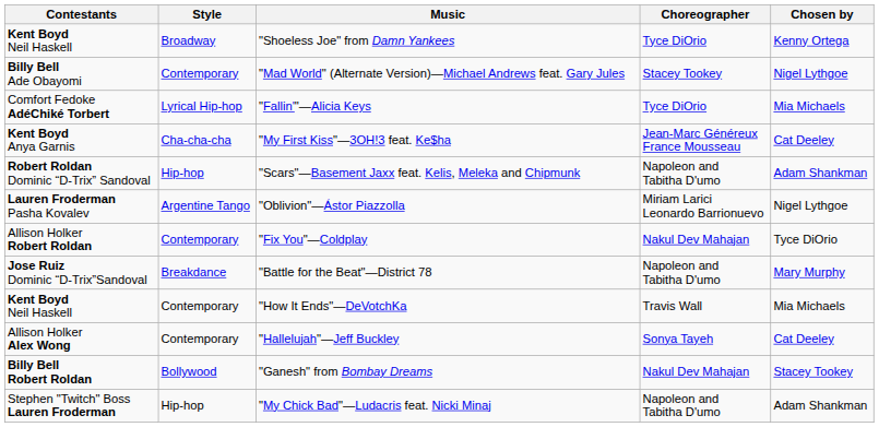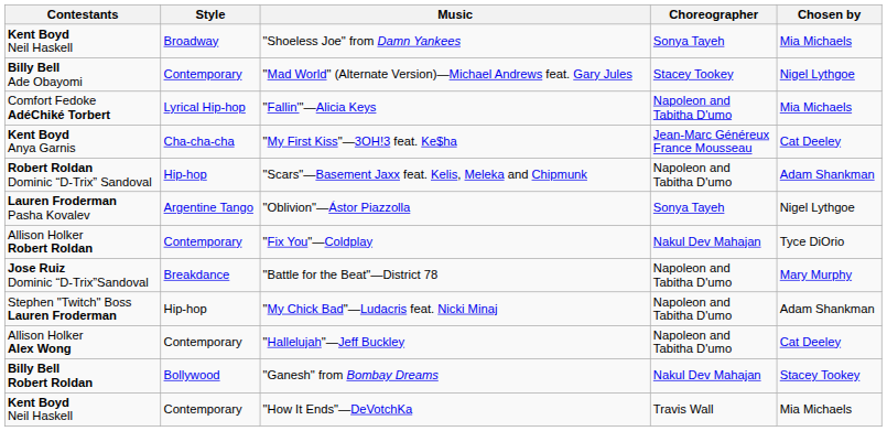 <table class="wikitable" style="width:90%;">
 <tr>
 <th>Contestants</th>
 <th>Style</th>
 <th>Music</th>
 <th>Choreographer</th>
 <th>Chosen by</th>
 </tr>
 <tr>
 <td><strong>Kent Boyd</strong><br> Neil Haskell</td>
 <td><a href='#'>Broadway</a></td>
 <td>"Shoeless Joe" from <em><a href='#'>Damn Yankees</a></em></td>
-<td><a href='#'>Tyce DiOrio</a></td>
-<td><a href='#'>Kenny Ortega</a></td>
+<td><a href='#'>Sonya Tayeh</a></td>
+<td><a href='#'>Mia Michaels</a></td>
 </tr>
 <tr>
 <td><strong>Billy Bell</strong><br>Ade Obayomi</td>
 <td><a href='#'>Contemporary</a></td>
 <td>"<a href='#'>Mad World</a>" (Alternate Version)—<a href='#'>Michael Andrews</a> feat. <a href='#'>Gary Jules</a></td>
 <td><a href='#'>Stacey Tookey</a></td>
 <td><a href='#'>Nigel Lythgoe</a></td>
 </tr>
 <tr>
 <td>Comfort Fedoke<br><strong>AdéChiké Torbert</strong></td>
 <td><a href='#'>Lyrical Hip-hop</a></td>
 <td>"<a href='#'>Fallin'</a>"—<a href='#'>Alicia Keys</a></td>
-<td><a href='#'>Tyce DiOrio</a></td>
+<td><a href='#'>Napoleon and<br>Tabitha D'umo</a></td>
 <td><a href='#'>Mia Michaels</a></td>
 </tr>
 <tr>
 <td><strong>Kent Boyd</strong><br>Anya Garnis</td>
 <td><a href='#'>Cha-cha-cha</a></td>
 <td>"<a href='#'>My First Kiss</a>"—<a href='#'>3OH!3</a> feat. <a href='#'>Ke$ha</a></td>
 <td><a href='#'>Jean-Marc Généreux</a><br><a href='#'>France Mousseau</a></td>
 <td><a href='#'>Cat Deeley</a></td>
 </tr>
 <tr>
 <td><strong>Robert Roldan</strong><br>Dominic “D-Trix” Sandoval</td>
 <td><a href='#'>Hip-hop</a></td>
 <td>"Scars"—<a href='#'>Basement Jaxx</a> feat. <a href='#'>Kelis</a>, <a href='#'>Meleka</a> and <a href='#'>Chipmunk</a></td>
 <td>Napoleon and<br>Tabitha D'umo</td>
 <td><a href='#'>Adam Shankman</a></td>
 </tr>
 <tr>
 <td><strong>Lauren Froderman</strong><br>Pasha Kovalev</td>
 <td><a href='#'>Argentine Tango</a></td>
 <td>"Oblivion"—<a href='#'>Ástor Piazzolla</a></td>
-<td>Miriam Larici<br>Leonardo Barrionuevo</td>
+<td><a href='#'>Sonya Tayeh</a></td>
 <td>Nigel Lythgoe</td>
 </tr>
 <tr>
 <td>Allison Holker<br><strong>Robert Roldan</strong></td>
 <td><a href='#'>Contemporary</a></td>
 <td>"<a href='#'>Fix You</a>"—<a href='#'>Coldplay</a></td>
 <td><a href='#'>Nakul Dev Mahajan</a></td>
 <td>Tyce DiOrio</td>
 </tr>
 <tr>
 <td><strong>Jose Ruiz</strong><br>Dominic “D-Trix”Sandoval</td>
 <td><a href='#'>Breakdance</a></td>
 <td>"Battle for the Beat"—District 78</td>
 <td>Napoleon and<br>Tabitha D'umo</td>
 <td><a href='#'>Mary Murphy</a></td>
 </tr>
 <tr>
-<td><strong>Kent Boyd</strong><br>Neil Haskell</td>
-<td>Contemporary</td>
-<td>"How It Ends"—<a href='#'>DeVotchKa</a></td>
-<td>Travis Wall</td>
-<td>Mia Michaels</td>
+<td>Stephen "Twitch" Boss<br><strong>Lauren Froderman</strong></td>
+<td>Hip-hop</td>
+<td>"<a href='#'>My Chick Bad</a>"—<a href='#'>Ludacris</a> feat. <a href='#'>Nicki Minaj</a></td>
+<td>Napoleon and<br>Tabitha D'umo</td>
+<td>Adam Shankman</td>
 </tr>
 <tr>
 <td>Allison Holker<br><strong>Alex Wong</strong></td>
 <td>Contemporary</td>
 <td>"<a href='#'>Hallelujah</a>"—<a href='#'>Jeff Buckley</a></td>
-<td><a href='#'>Sonya Tayeh</a></td>
+<td>Napoleon and<br>Tabitha D'umo</td>
 <td><a href='#'>Cat Deeley</a></td>
 </tr>
 <tr>
 <td><strong>Billy Bell</strong><br><strong>Robert Roldan</strong></td>
 <td><a href='#'>Bollywood</a></td>
 <td>"Ganesh" from <em><a href='#'>Bombay Dreams</a></em></td>
 <td><a href='#'>Nakul Dev Mahajan</a></td>
 <td><a href='#'>Stacey Tookey</a></td>
 </tr>
 <tr>
-<td>Stephen "Twitch" Boss<br><strong>Lauren Froderman</strong></td>
-<td>Hip-hop</td>
-<td>"<a href='#'>My Chick Bad</a>"—<a href='#'>Ludacris</a> feat. <a href='#'>Nicki Minaj</a></td>
-<td>Napoleon and<br>Tabitha D'umo</td>
-<td>Adam Shankman</td>
+<td><strong>Kent Boyd</strong><br>Neil Haskell</td>
+<td>Contemporary</td>
+<td>"How It Ends"—<a href='#'>DeVotchKa</a></td>
+<td>Travis Wall</td>
+<td>Mia Michaels</td>
 </tr>
 </table>
